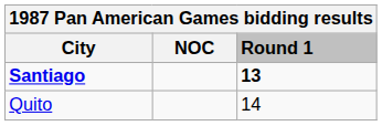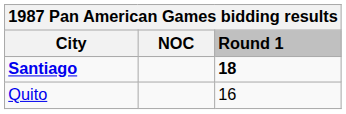 <table class="wikitable">
 <tr>
 <th colspan="7">1987 Pan American Games bidding results</th>
 </tr>
 <tr>
 <th>City</th>
 <th>NOC</th>
 <td bgcolor="silver"><strong>Round 1</strong></td>
 </tr>
 <tr>
 <td><strong><a href='#'>Santiago</a></strong></td>
 <td><strong></strong></td>
-<td><strong>13</strong></td>
+<td><strong>18</strong></td>
 </tr>
 <tr>
 <td><a href='#'>Quito</a></td>
 <td></td>
-<td>14</td>
+<td>16</td>
 </tr>
 </table>
